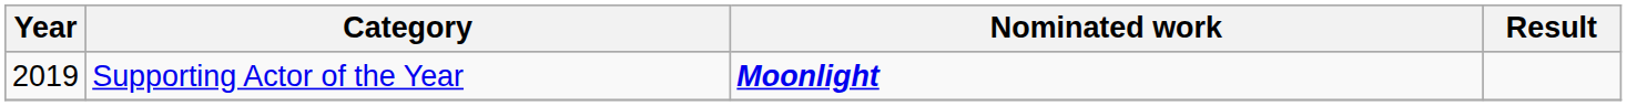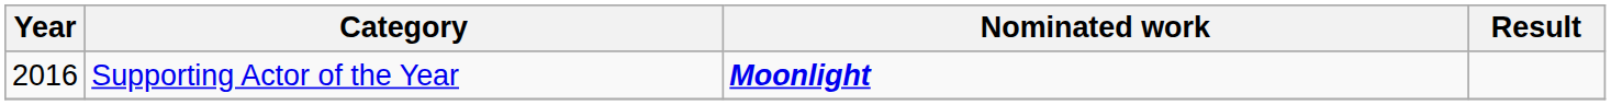 <table class=wikitable>
 <tr>
 <th scope="col" style="width:1em;">Year</th>
 <th scope="col" style="width:33em;">Category</th>
 <th scope="col" style="width:39em;">Nominated work</th>
 <th scope="col" style="width:5em;">Result</th>
 </tr>
 <tr>
-<td>2019</td>
+<td>2016</td>
 <td><a href='#'>Supporting Actor of the Year</a></td>
 <td><strong><em><a href='#'>Moonlight</a></em></strong></td>
 <td></td>
 </tr>
 <tr>
 </tr>
 </table>
